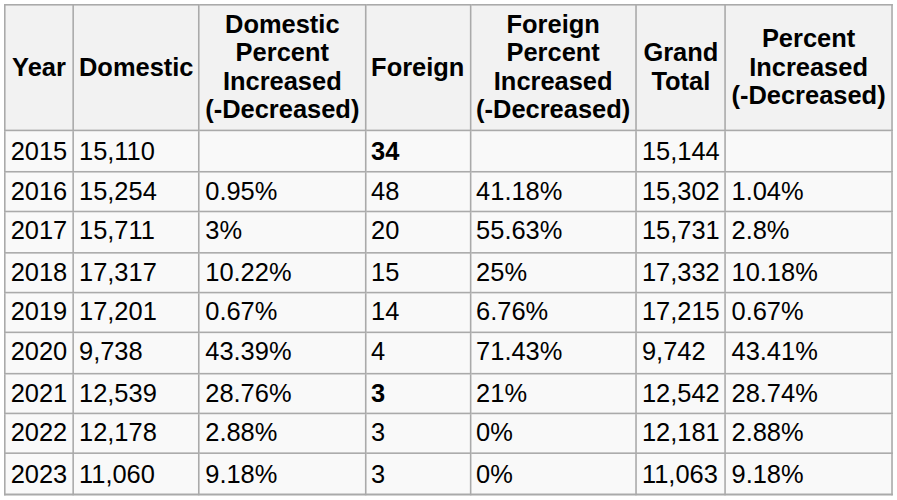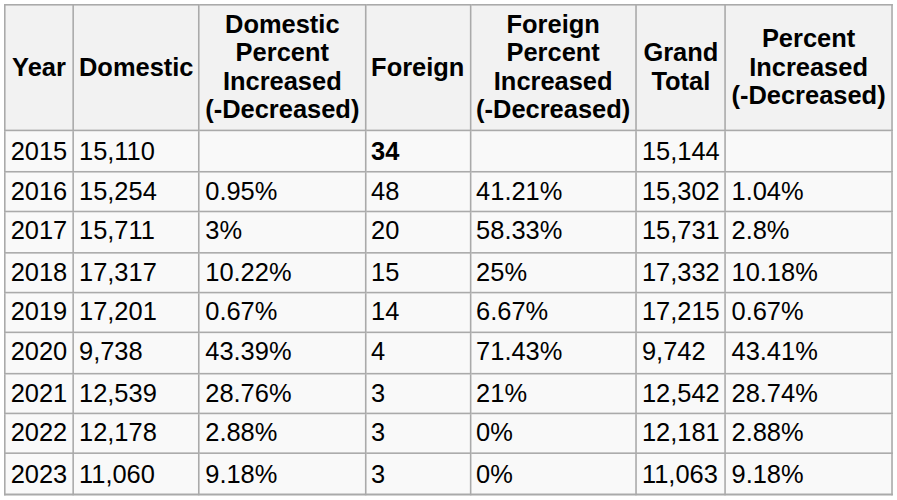 <table class="wikitable sortable">
 <tr>
 <th>Year</th>
 <th>Domestic</th>
 <th>Domestic<br>Percent<br>Increased<br>(-Decreased)</th>
 <th>Foreign</th>
 <th>Foreign<br>Percent<br>Increased<br>(-Decreased)</th>
 <th>Grand<br>Total</th>
 <th>Percent<br>Increased<br>(-Decreased)</th>
 </tr>
 <tr>
 <td>2015</td>
 <td>15,110</td>
 <td></td>
 <td><strong>34</strong></td>
 <td></td>
 <td>15,144</td>
 <td></td>
 </tr>
 <tr>
 <td>2016</td>
 <td>15,254</td>
 <td>0.95%</td>
 <td>48</td>
-<td>41.18%</td>
+<td>41.21%</td>
 <td>15,302</td>
 <td>1.04%</td>
 </tr>
 <tr>
 <td>2017</td>
 <td>15,711</td>
 <td>3%</td>
 <td>20</td>
-<td>55.63%</td>
+<td>58.33%</td>
 <td>15,731</td>
 <td>2.8%</td>
 </tr>
 <tr>
 <td>2018</td>
 <td>17,317</td>
 <td>10.22%</td>
 <td>15</td>
 <td>25%</td>
 <td>17,332</td>
 <td>10.18%</td>
 </tr>
 <tr>
 <td>2019</td>
 <td>17,201</td>
 <td>0.67%</td>
 <td>14</td>
-<td>6.76%</td>
+<td>6.67%</td>
 <td>17,215</td>
 <td>0.67%</td>
 </tr>
 <tr>
 <td>2020</td>
 <td>9,738</td>
 <td>43.39%</td>
 <td>4</td>
 <td>71.43%</td>
 <td>9,742</td>
 <td>43.41%</td>
 </tr>
 <tr>
 <td>2021</td>
 <td>12,539</td>
 <td>28.76%</td>
-<td><strong>3</strong></td>
+<td>3</td>
 <td>21%</td>
 <td>12,542</td>
 <td>28.74%</td>
 </tr>
 <tr>
 <td>2022</td>
 <td>12,178</td>
 <td>2.88%</td>
 <td>3</td>
 <td>0%</td>
 <td>12,181</td>
 <td>2.88%</td>
 </tr>
 <tr>
 <td>2023</td>
 <td>11,060</td>
 <td>9.18%</td>
 <td>3</td>
 <td>0%</td>
 <td>11,063</td>
 <td>9.18%</td>
 </tr>
 <tr>
 </tr>
 </table>
